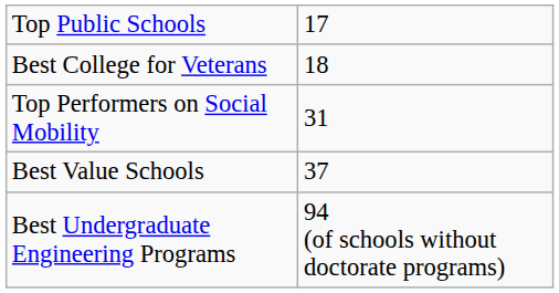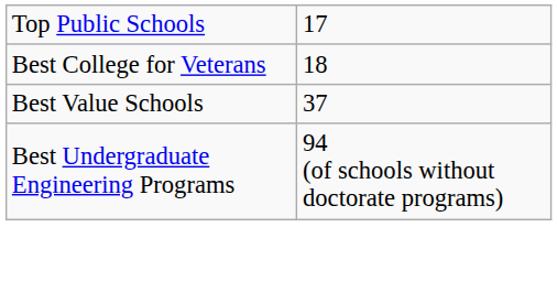 <table class="wikitable center" style="margin: 0 auto; width: 22em;">
 <tr>
 <td>Top <a href='#'>Public Schools</a></td>
 <td>17</td>
 </tr>
 <tr>
 <td>Best College for <a href='#'>Veterans</a></td>
 <td>18</td>
 </tr>
 <tr>
-<td>Top Performers on <a href='#'>Social Mobility</a></td>
-<td>31</td>
-</tr>
-<tr>
 <td>Best Value Schools</td>
 <td>37</td>
 </tr>
 <tr>
 <td>Best <a href='#'>Undergraduate</a> <a href='#'>Engineering</a> Programs</td>
 <td>94 <br>(of schools without doctorate programs)</td>
 </tr>
 </table>
